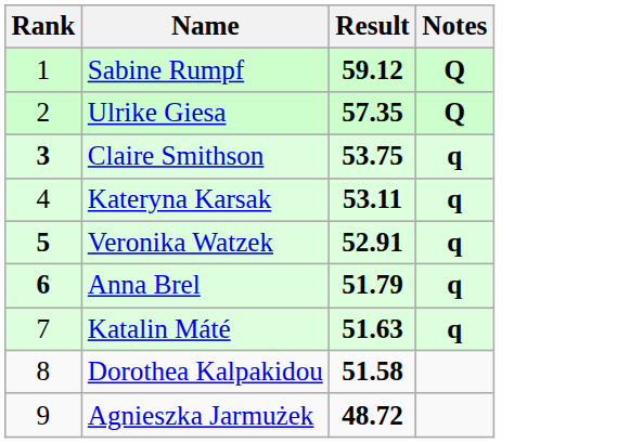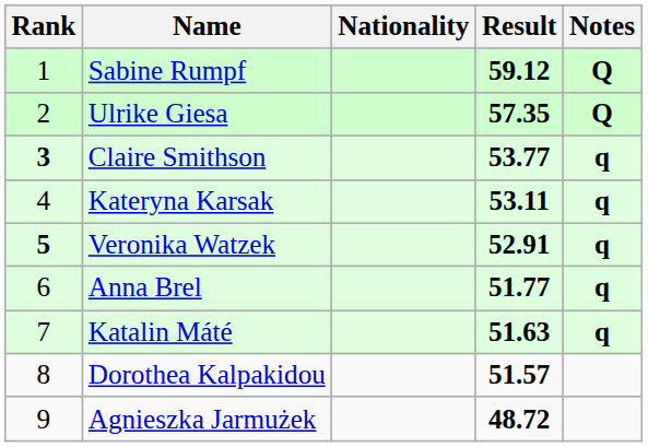 <table class="wikitable sortable" style="text-align:center">
 <tr>
 <th>Rank</th>
 <th>Name</th>
+<th>Nationality</th>
 <th>Result</th>
 <th>Notes</th>
 </tr>
 <tr bgcolor=ccffcc>
 <td>1</td>
 <td align=left><a href='#'>Sabine Rumpf</a></td>
+<td align=left></td>
 <td><strong>59.12</strong></td>
 <td><strong>Q</strong></td>
 </tr>
 <tr bgcolor=ccffcc>
 <td>2</td>
 <td align=left><a href='#'>Ulrike Giesa</a></td>
+<td align=left></td>
 <td><strong>57.35</strong></td>
 <td><strong>Q</strong></td>
 </tr>
 <tr bgcolor=ddffdd>
 <td><strong>3</strong></td>
 <td align=left><a href='#'>Claire Smithson</a></td>
-<td><strong>53.75</strong></td>
+<td align=left></td>
+<td><strong>53.77</strong></td>
 <td><strong>q</strong></td>
 </tr>
 <tr bgcolor=ddffdd>
 <td>4</td>
 <td align=left><a href='#'>Kateryna Karsak</a></td>
+<td align=left></td>
 <td><strong>53.11</strong></td>
 <td><strong>q</strong></td>
 </tr>
 <tr bgcolor=ddffdd>
 <td><strong>5</strong></td>
 <td align=left><a href='#'>Veronika Watzek</a></td>
+<td align=left></td>
 <td><strong>52.91</strong></td>
 <td><strong>q</strong></td>
 </tr>
 <tr bgcolor=ddffdd>
-<td><strong>6</strong></td>
+<td>6</td>
 <td align=left><a href='#'>Anna Brel</a></td>
-<td><strong>51.79</strong></td>
+<td align=left></td>
+<td><strong>51.77</strong></td>
 <td><strong>q</strong></td>
 </tr>
 <tr bgcolor=ddffdd>
 <td>7</td>
 <td align=left><a href='#'>Katalin Máté</a></td>
+<td align=left></td>
 <td><strong>51.63</strong></td>
 <td><strong>q</strong></td>
 </tr>
 <tr>
 <td>8</td>
 <td align=left><a href='#'>Dorothea Kalpakidou</a></td>
-<td><strong>51.58</strong></td>
+<td align=left></td>
+<td><strong>51.57</strong></td>
 <td></td>
 </tr>
 <tr>
 <td>9</td>
 <td align=left><a href='#'>Agnieszka Jarmużek</a></td>
+<td align=left></td>
 <td><strong>48.72</strong></td>
 <td></td>
 </tr>
 </table>
